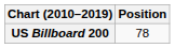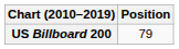 <table class="wikitable plainrowheaders" style="text-align:center">
 <tr>
 <th scope="col">Chart (2010–2019)</th>
 <th scope="col">Position</th>
 </tr>
 <tr>
 <th scope="row">US <em>Billboard</em> 200</th>
-<td>78</td>
+<td>79</td>
 </tr>
 </table>
